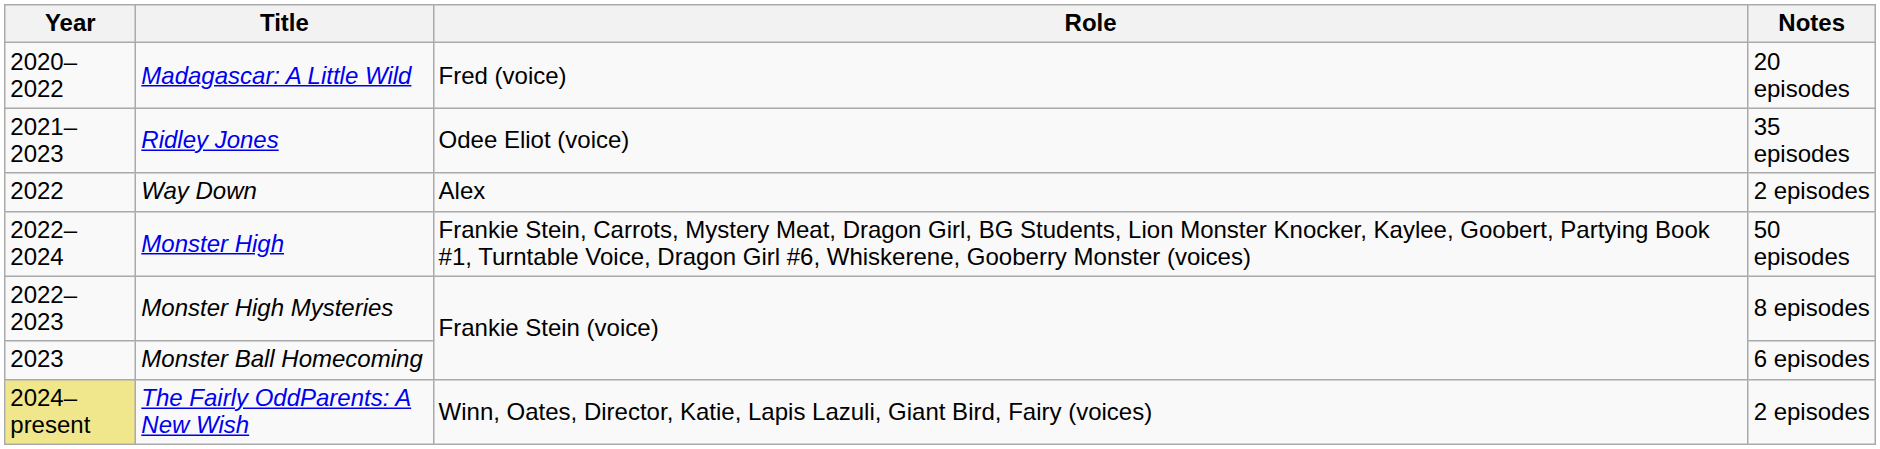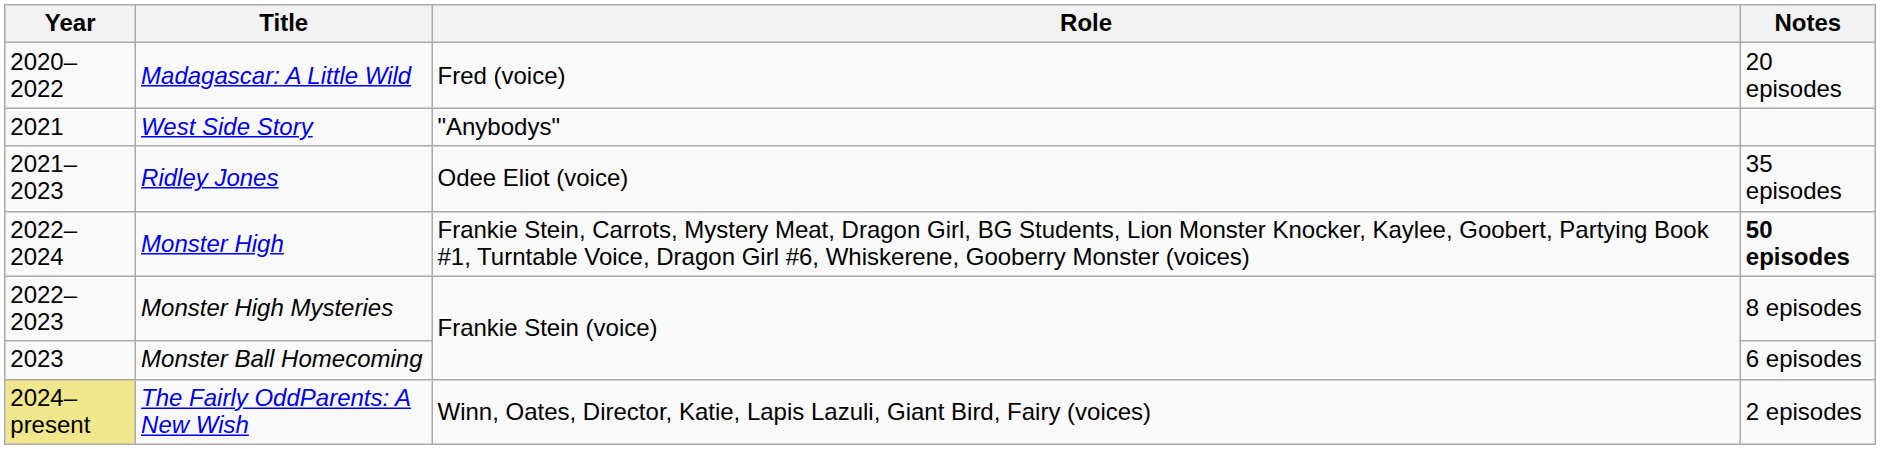 <table class="wikitable sortable">
 <tr>
 <th scope="col">Year</th>
 <th scope="col">Title</th>
 <th scope="col">Role</th>
 <th class="unsortable" scope="col">Notes</th>
 </tr>
 <tr>
 <td>2020–2022</td>
 <td><em><a href='#'>Madagascar: A Little Wild</a></em></td>
 <td>Fred (voice)</td>
 <td>20 episodes</td>
 </tr>
 <tr>
+<td>2021</td>
+<td><em><a href='#'>West Side Story</a></em></td>
+<td>"Anybodys"</td>
+<td></td>
+</tr>
+<tr>
 <td>2021–2023</td>
 <td><em><a href='#'>Ridley Jones</a></em></td>
 <td>Odee Eliot (voice)</td>
 <td>35 episodes</td>
 </tr>
 <tr>
-<td>2022</td>
-<td><em>Way Down</em></td>
-<td>Alex</td>
-<td>2 episodes</td>
-</tr>
-<tr>
 <td>2022–2024</td>
 <td><em><a href='#'>Monster High</a></em></td>
 <td>Frankie Stein, Carrots, Mystery Meat, Dragon Girl, BG Students, Lion Monster Knocker, Kaylee, Goobert, Partying Book #1, Turntable Voice, Dragon Girl #6, Whiskerene, Gooberry Monster (voices)</td>
-<td>50 episodes</td>
+<td><strong>50 episodes</strong></td>
 </tr>
 <tr>
 <td>2022–2023</td>
 <td><em>Monster High Mysteries</em></td>
 <td rowspan = "2">Frankie Stein (voice)</td>
 <td>8 episodes</td>
 </tr>
 <tr>
 <td>2023</td>
 <td><em>Monster Ball Homecoming</em></td>
 <td>6 episodes</td>
 </tr>
 <tr>
 <td style="background: khaki;">2024–present</td>
 <td><em><a href='#'>The Fairly OddParents: A New Wish</a></em></td>
 <td>Winn, Oates, Director, Katie, Lapis Lazuli, Giant Bird, Fairy (voices)</td>
 <td>2 episodes</td>
 </tr>
 </table>
